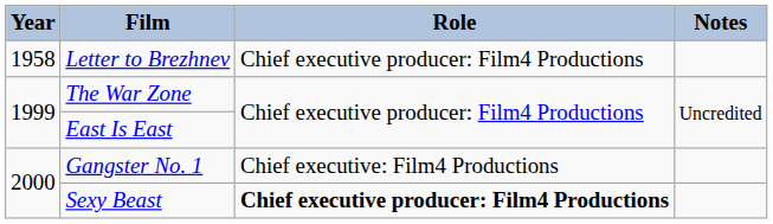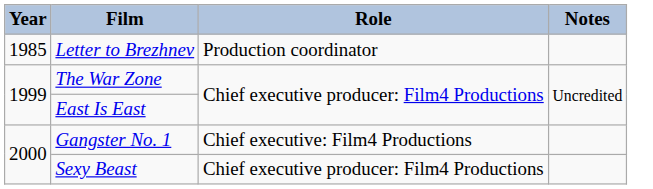 <table class="wikitable" style="font-size:100%;">
 <tr>
 <th style="background:#B0C4DE;">Year</th>
 <th style="background:#B0C4DE;">Film</th>
 <th style="background:#B0C4DE;">Role</th>
 <th style="background:#B0C4DE;">Notes</th>
 </tr>
 <tr>
-<td>1958</td>
+<td>1985</td>
 <td><em><a href='#'>Letter to Brezhnev</a></em></td>
-<td>Chief executive producer: Film4 Productions</td>
+<td>Production coordinator</td>
 <td></td>
 </tr>
 <tr>
 <td rowspan=2>1999</td>
 <td><em><a href='#'>The War Zone</a></em></td>
 <td rowspan=2>Chief executive producer: <a href='#'>Film4 Productions</a></td>
 <td rowspan=2><small>Uncredited</small></td>
 </tr>
 <tr>
 <td><em><a href='#'>East Is East</a></em></td>
 </tr>
 <tr>
 <td rowspan=2>2000</td>
 <td><em><a href='#'>Gangster No. 1</a></em></td>
 <td>Chief executive: Film4 Productions</td>
 <td></td>
 </tr>
 <tr>
 <td><em><a href='#'>Sexy Beast</a></em></td>
-<td><strong>Chief executive producer: Film4 Productions</strong></td>
+<td>Chief executive producer: Film4 Productions</td>
 <td></td>
 </tr>
 </table>
